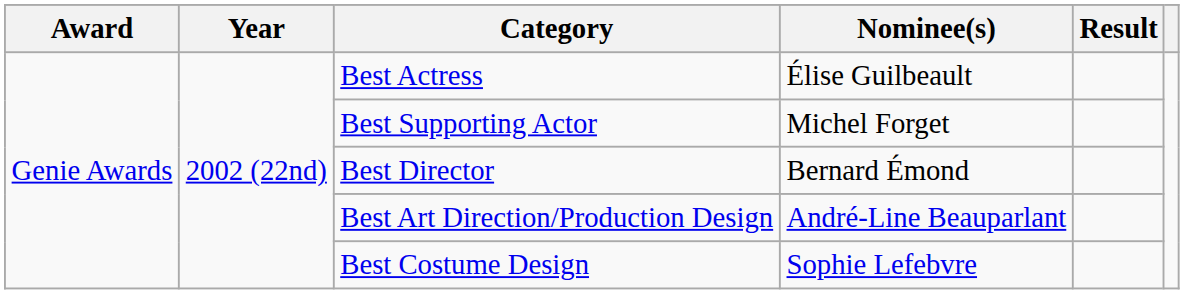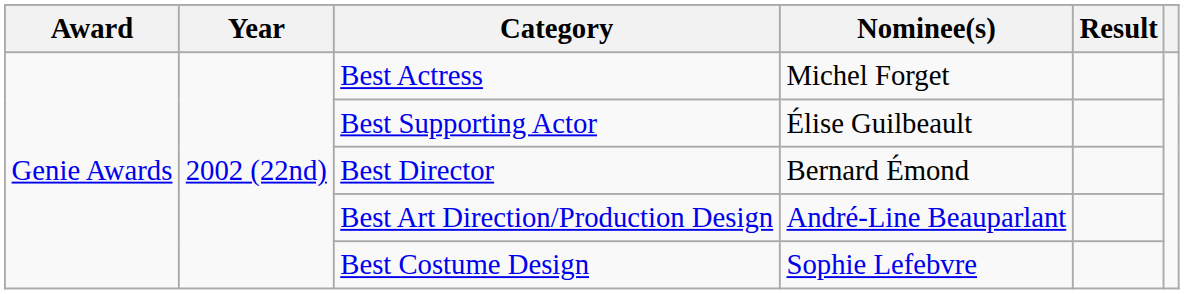 <table class="wikitable sortable plainrowheaders" style="font-size: 95%;">
 <tr>
 <th>Award</th>
 <th>Year</th>
 <th>Category</th>
 <th>Nominee(s)</th>
 <th>Result</th>
 <th class="unsortable"></th>
 </tr>
 <tr>
 <td style="text-align:center;" rowspan=5><a href='#'>Genie Awards</a></td>
 <td style="text-align:center;" rowspan=5><a href='#'>2002 (22nd)</a></td>
 <td><a href='#'>Best Actress</a></td>
-<td>Élise Guilbeault</td>
+<td>Michel Forget</td>
 <td></td>
 <td style="text-align:center;" rowspan=5> </td>
 </tr>
 <tr>
 <td><a href='#'>Best Supporting Actor</a></td>
-<td>Michel Forget</td>
+<td>Élise Guilbeault</td>
 <td></td>
 </tr>
 <tr>
 <td><a href='#'>Best Director</a></td>
 <td>Bernard Émond</td>
 <td></td>
 </tr>
 <tr>
 <td><a href='#'>Best Art Direction/Production Design</a></td>
 <td><a href='#'>André-Line Beauparlant</a></td>
 <td></td>
 </tr>
 <tr>
 <td><a href='#'>Best Costume Design</a></td>
 <td><a href='#'>Sophie Lefebvre</a></td>
 <td></td>
 </tr>
 </table>
